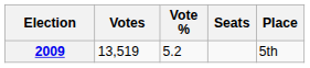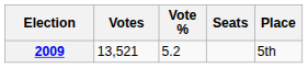 <table class="wikitable">
 <tr>
 <th width="100px">Election</th>
 <th width="70px">Votes</th>
 <th width="50px">Vote %</th>
 <th width="50px">Seats</th>
 <th width="50px">Place</th>
 </tr>
 <tr>
 <th><a href='#'>2009</a></th>
-<td>13,519 </td>
+<td>13,521 </td>
 <td>5.2 </td>
 <td></td>
 <td>5th </td>
 </tr>
 </table>
